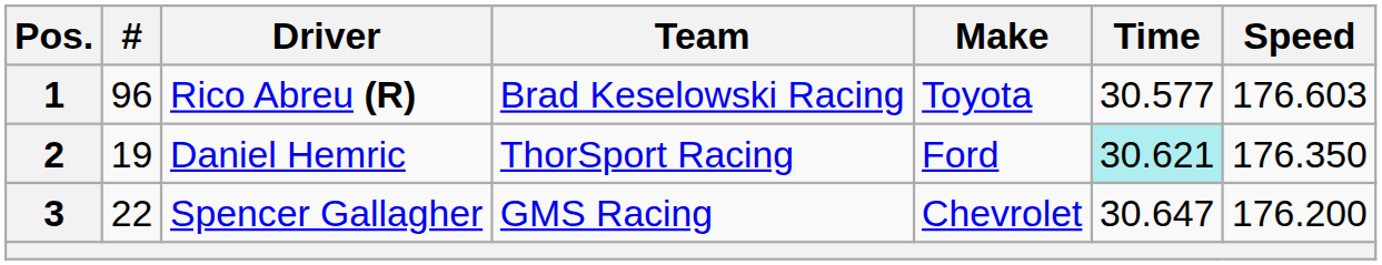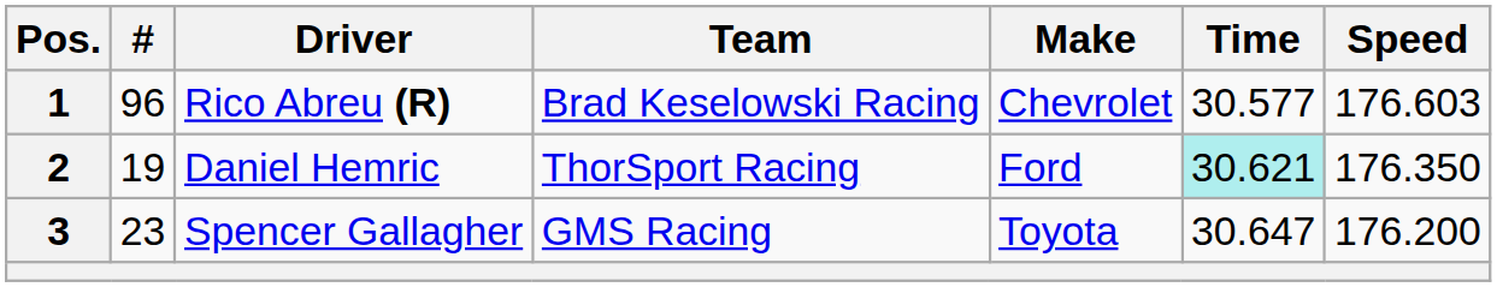 <table class="wikitable" style="font-size:95%">
 <tr>
 <th>Pos.</th>
 <th>#</th>
 <th>Driver</th>
 <th>Team</th>
 <th>Make</th>
 <th>Time</th>
 <th>Speed</th>
 </tr>
 <tr>
 <th>1</th>
 <td>96</td>
 <td><a href='#'>Rico Abreu</a> <strong>(R)</strong></td>
 <td><a href='#'>Brad Keselowski Racing</a></td>
-<td><a href='#'>Toyota</a></td>
+<td><a href='#'>Chevrolet</a></td>
 <td>30.577</td>
 <td>176.603</td>
 </tr>
 <tr>
 <th>2</th>
 <td>19</td>
 <td><a href='#'>Daniel Hemric</a></td>
 <td><a href='#'>ThorSport Racing</a></td>
 <td><a href='#'>Ford</a></td>
 <td style="background: paleturquoise;">30.621</td>
 <td>176.350</td>
 </tr>
 <tr>
 <th>3</th>
-<td>22</td>
+<td>23</td>
 <td><a href='#'>Spencer Gallagher</a></td>
 <td><a href='#'>GMS Racing</a></td>
-<td><a href='#'>Chevrolet</a></td>
+<td><a href='#'>Toyota</a></td>
 <td>30.647</td>
 <td>176.200</td>
 </tr>
 <tr>
 <th colspan="7"></th>
 </tr>
 </table>
